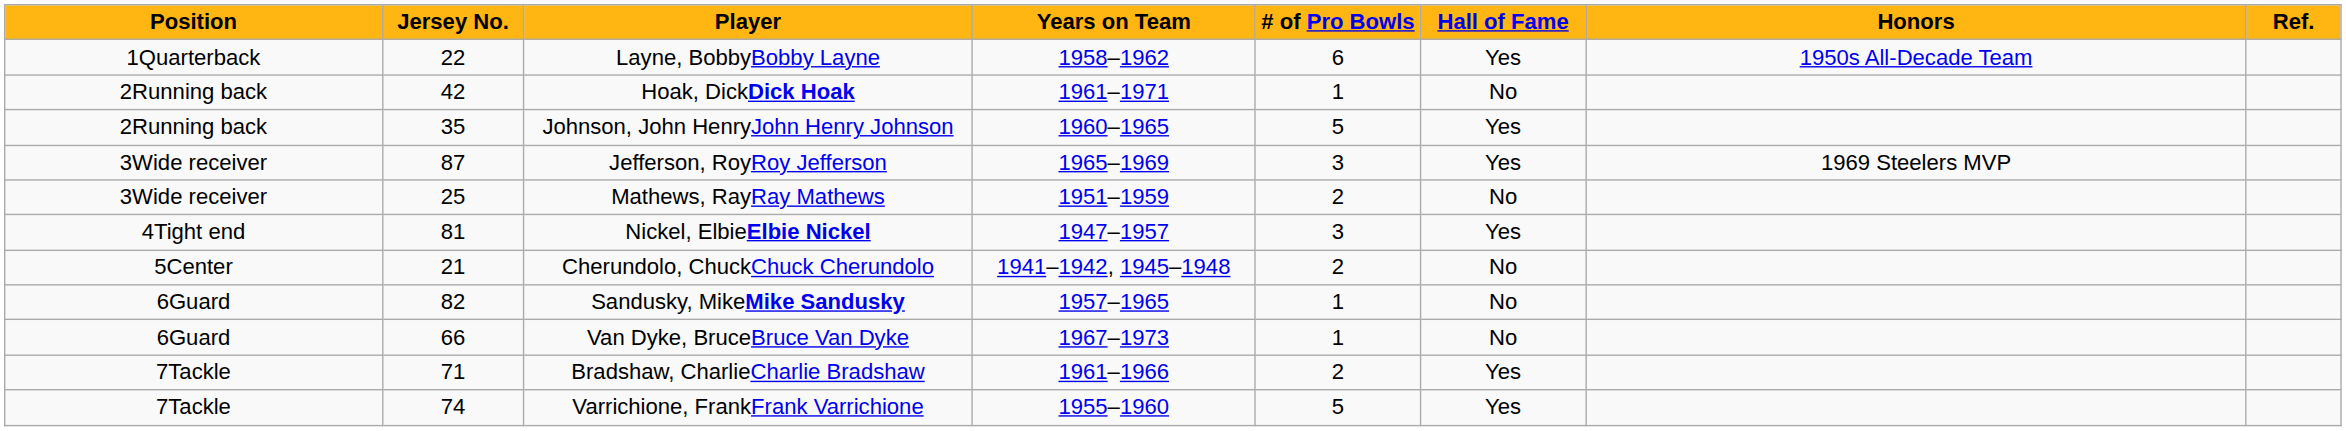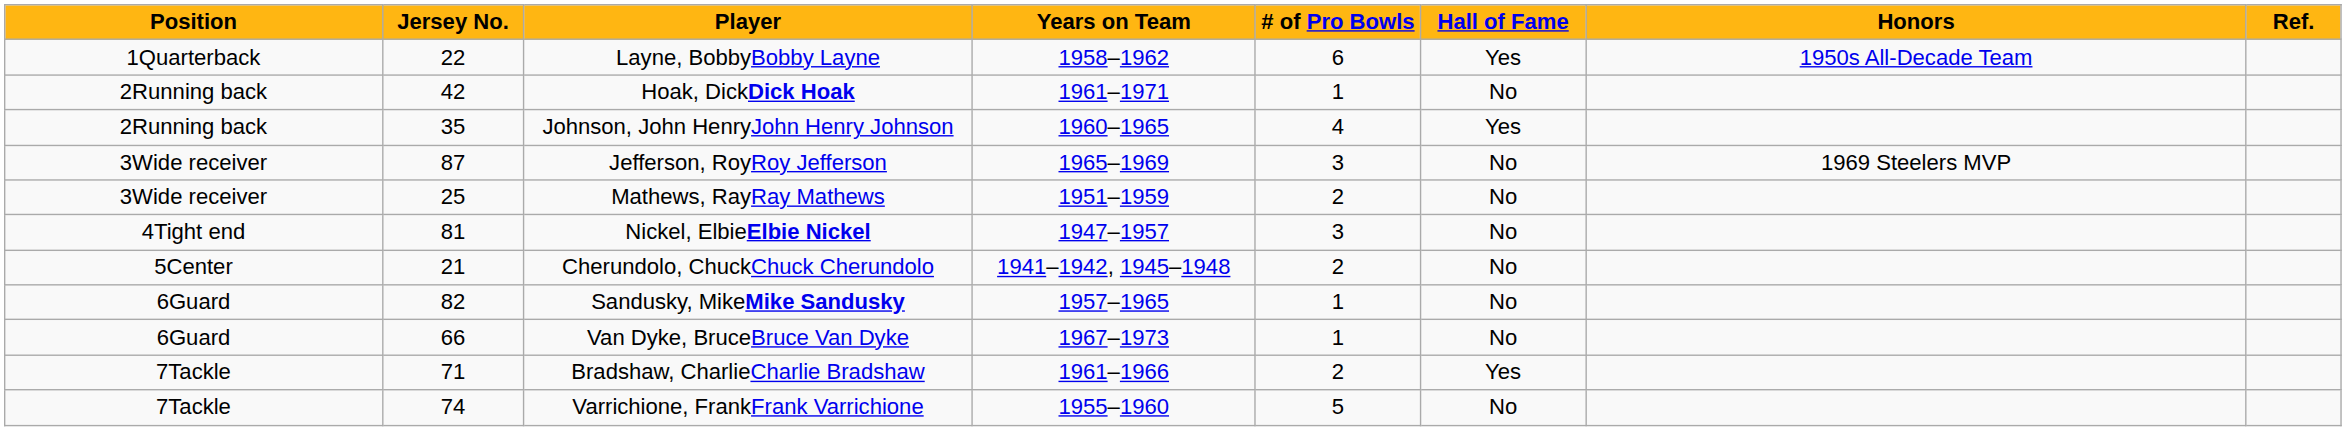 <table class="wikitable sortable" style="text-align:center">
 <tr>
 <th style="background:#FFB612; color:#000000;" width=16%>Position</th>
 <th style="background:#FFB612; color:#000000;" width=6%>Jersey No.</th>
 <th style="background:#FFB612; color:#000000;" width=19%>Player</th>
 <th style="background:#FFB612; color:#000000;" width=12%>Years on Team</th>
 <th style="background:#FFB612; color:#000000;" width=7%># of <a href='#'>Pro Bowls</a></th>
 <th style="background:#FFB612; color:#000000;" width=7%><a href='#'>Hall of Fame</a></th>
 <th style="background:#FFB612; color:#000000;" width=28%>Honors</th>
 <th style="background:#FFB612; color:#000000;" width=4% class="unsortable">Ref.</th>
 </tr>
 <tr>
 <td align=center><span>1</span>Quarterback</td>
 <td align=center>22</td>
 <td><span>Layne, Bobby</span><a href='#'>Bobby Layne</a></td>
 <td align=center><a href='#'>1958</a>–<a href='#'>1962</a></td>
 <td align=center>6</td>
 <td align=center>Yes</td>
 <td><a href='#'>1950s All-Decade Team</a></td>
 <td align=center></td>
 </tr>
 <tr>
 <td align=center><span>2</span>Running back</td>
 <td align=center>42</td>
 <td><span>Hoak, Dick</span><strong><a href='#'>Dick Hoak</a></strong></td>
 <td align=center><a href='#'>1961</a>–<a href='#'>1971</a></td>
 <td align=center>1</td>
 <td align=center>No</td>
 <td></td>
 <td align=center></td>
 </tr>
 <tr>
 <td align=center><span>2</span>Running back</td>
 <td align=center>35</td>
 <td><span>Johnson, John Henry</span><a href='#'>John Henry Johnson</a></td>
 <td align=center><a href='#'>1960</a>–<a href='#'>1965</a></td>
-<td align=center>5</td>
+<td align=center>4</td>
 <td align=center>Yes</td>
 <td></td>
 <td align=center></td>
 </tr>
 <tr>
 <td align=center><span>3</span>Wide receiver</td>
 <td align=center>87</td>
 <td><span>Jefferson, Roy</span><a href='#'>Roy Jefferson</a></td>
 <td align=center><a href='#'>1965</a>–<a href='#'>1969</a></td>
 <td align=center>3</td>
-<td align=center>Yes</td>
+<td align=center>No</td>
 <td>1969 Steelers MVP</td>
 <td align=center></td>
 </tr>
 <tr>
 <td align=center><span>3</span>Wide receiver</td>
 <td align=center>25</td>
 <td><span>Mathews, Ray</span><a href='#'>Ray Mathews</a></td>
 <td align=center><a href='#'>1951</a>–<a href='#'>1959</a></td>
 <td align=center>2</td>
 <td align=center>No</td>
 <td></td>
 <td align=center></td>
 </tr>
 <tr>
 <td align=center><span>4</span>Tight end</td>
 <td align=center>81</td>
 <td><span>Nickel, Elbie</span><strong><a href='#'>Elbie Nickel</a></strong></td>
 <td align=center><a href='#'>1947</a>–<a href='#'>1957</a></td>
 <td align=center>3</td>
-<td align=center>Yes</td>
+<td align=center>No</td>
 <td></td>
 <td align=center></td>
 </tr>
 <tr>
 <td align=center><span>5</span>Center</td>
 <td align=center>21</td>
 <td><span>Cherundolo, Chuck</span><a href='#'>Chuck Cherundolo</a></td>
 <td align=center><a href='#'>1941</a>–<a href='#'>1942</a>, <a href='#'>1945</a>–<a href='#'>1948</a></td>
 <td align=center>2</td>
 <td align=center>No</td>
 <td></td>
 <td align=center></td>
 </tr>
 <tr>
 <td align=center><span>6</span>Guard</td>
 <td align=center>82</td>
 <td><span>Sandusky, Mike</span><strong><a href='#'>Mike Sandusky</a></strong></td>
 <td align=center><a href='#'>1957</a>–<a href='#'>1965</a></td>
 <td align=center>1</td>
 <td align=center>No</td>
 <td></td>
 <td align=center></td>
 </tr>
 <tr>
 <td align=center><span>6</span>Guard</td>
 <td align=center>66</td>
 <td><span>Van Dyke, Bruce</span><a href='#'>Bruce Van Dyke</a></td>
 <td align=center><a href='#'>1967</a>–<a href='#'>1973</a></td>
 <td align=center>1</td>
 <td align=center>No</td>
 <td></td>
 <td align=center></td>
 </tr>
 <tr>
 <td align=center><span>7</span>Tackle</td>
 <td align=center>71</td>
 <td><span>Bradshaw, Charlie</span><a href='#'>Charlie Bradshaw</a></td>
 <td align=center><a href='#'>1961</a>–<a href='#'>1966</a></td>
 <td align=center>2</td>
 <td align=center>Yes</td>
 <td></td>
 <td align=center></td>
 </tr>
 <tr>
 <td align=center><span>7</span>Tackle</td>
 <td align=center>74</td>
 <td><span>Varrichione, Frank</span><a href='#'>Frank Varrichione</a></td>
 <td align=center><a href='#'>1955</a>–<a href='#'>1960</a></td>
 <td align=center>5</td>
-<td align=center>Yes</td>
+<td align=center>No</td>
 <td></td>
 <td align=center></td>
 </tr>
 </table>
